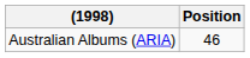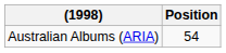 <table class="wikitable">
 <tr>
 <th align="left">(1998)</th>
 <th align="left">Position</th>
 </tr>
 <tr>
 <td align="left">Australian Albums (<a href='#'>ARIA</a>)</td>
-<td align="center">46</td>
+<td align="center">54</td>
 </tr>
 </table>
